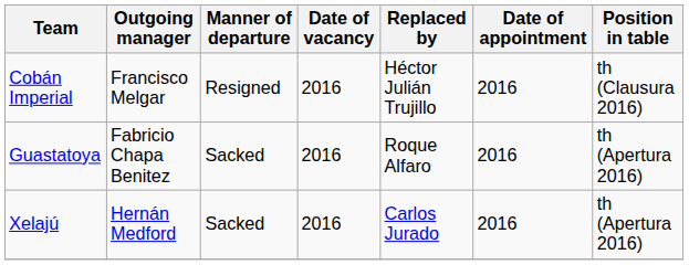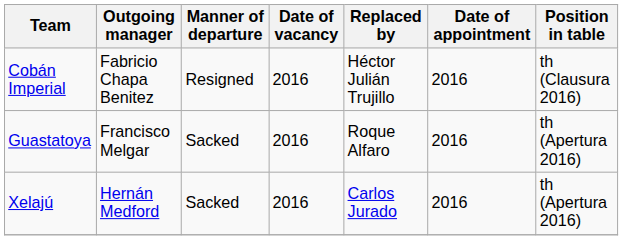 <table class="wikitable">
 <tr>
 <th>Team</th>
 <th>Outgoing manager</th>
 <th>Manner of departure</th>
 <th>Date of vacancy</th>
 <th>Replaced by</th>
 <th>Date of appointment</th>
 <th>Position in table</th>
 </tr>
 <tr>
 <td><a href='#'>Cobán Imperial</a></td>
-<td> Francisco Melgar</td>
+<td> Fabricio Chapa Benitez</td>
 <td>Resigned</td>
 <td>2016</td>
 <td> Héctor Julián Trujillo</td>
 <td>2016</td>
 <td>th (Clausura 2016)</td>
 </tr>
 <tr>
 <td><a href='#'>Guastatoya</a></td>
-<td> Fabricio Chapa Benitez</td>
+<td> Francisco Melgar</td>
 <td>Sacked</td>
 <td>2016</td>
 <td> Roque Alfaro</td>
 <td>2016</td>
 <td>th (Apertura 2016)</td>
 </tr>
 <tr>
 <td><a href='#'>Xelajú</a></td>
 <td> <a href='#'>Hernán Medford</a></td>
 <td>Sacked</td>
 <td>2016</td>
 <td> <a href='#'>Carlos Jurado</a></td>
 <td>2016</td>
 <td>th (Apertura 2016)</td>
 </tr>
 <tr>
 </tr>
 </table>
